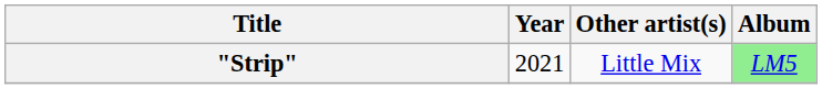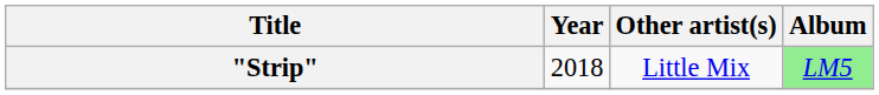 <table class="wikitable plainrowheaders" style="text-align:center;">
 <tr>
 <th scope="col" style="width:20em;">Title</th>
 <th scope="col">Year</th>
 <th scope="col">Other artist(s)</th>
 <th scope="col">Album</th>
 </tr>
 <tr>
 <th scope="row">"Strip"</th>
-<td>2021</td>
+<td>2018</td>
 <td><a href='#'>Little Mix</a></td>
 <td style="background: lightgreen;"><em><a href='#'>LM5</a></em></td>
 </tr>
 <tr>
 </tr>
 </table>
